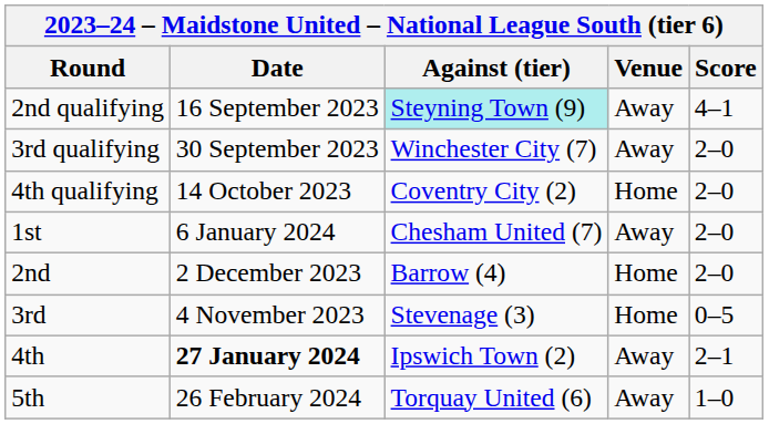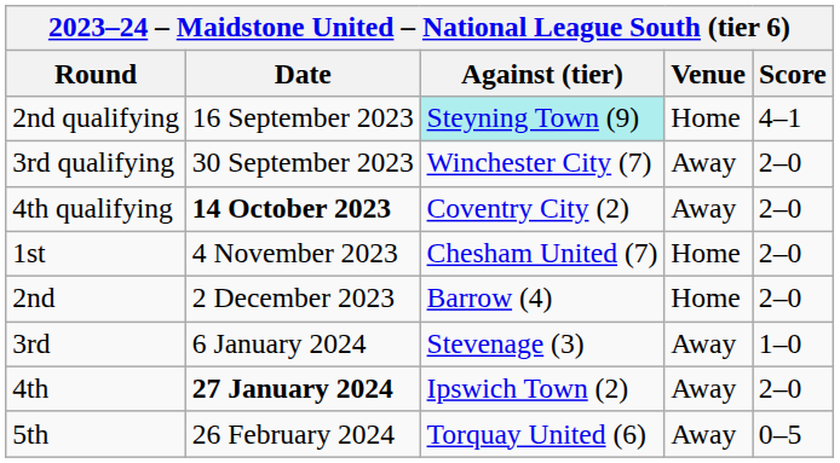 <table class="wikitable">
 <tr>
 <th colspan=6><strong><a href='#'>2023–24</a> – <a href='#'>Maidstone United</a> – <a href='#'>National League South</a> (tier 6)</strong></th>
 </tr>
 <tr>
 <th>Round</th>
 <th>Date</th>
 <th>Against (tier)</th>
 <th>Venue</th>
 <th>Score</th>
 </tr>
 <tr>
 <td>2nd qualifying</td>
 <td>16 September 2023</td>
 <td style="background: paleturquoise;"><a href='#'>Steyning Town</a> (9)</td>
-<td>Away</td>
+<td>Home</td>
 <td>4–1</td>
 </tr>
 <tr>
 <td>3rd qualifying</td>
 <td>30 September 2023</td>
 <td><a href='#'>Winchester City</a> (7)</td>
 <td>Away</td>
 <td>2–0</td>
 </tr>
 <tr>
 <td>4th qualifying</td>
-<td>14 October 2023</td>
+<td><strong>14 October 2023</strong></td>
 <td><a href='#'>Coventry City</a> (2)</td>
-<td>Home</td>
+<td>Away</td>
 <td>2–0</td>
 </tr>
 <tr>
 <td>1st</td>
-<td>6 January 2024</td>
+<td>4 November 2023</td>
 <td><a href='#'>Chesham United</a> (7)</td>
-<td>Away</td>
+<td>Home</td>
 <td>2–0</td>
 </tr>
 <tr>
 <td>2nd</td>
 <td>2 December 2023</td>
 <td><a href='#'>Barrow</a> (4)</td>
 <td>Home</td>
 <td>2–0</td>
 </tr>
 <tr>
 <td>3rd</td>
-<td>4 November 2023</td>
+<td>6 January 2024</td>
 <td><a href='#'>Stevenage</a> (3)</td>
-<td>Home</td>
-<td>0–5</td>
+<td>Away</td>
+<td>1–0</td>
 </tr>
 <tr>
 <td>4th</td>
 <td><strong>27 January 2024</strong></td>
 <td><a href='#'>Ipswich Town</a> (2)</td>
 <td>Away</td>
-<td>2–1</td>
+<td>2–0</td>
 </tr>
 <tr>
 <td>5th</td>
 <td>26 February 2024</td>
 <td><a href='#'>Torquay United</a> (6)</td>
 <td>Away</td>
-<td>1–0</td>
+<td>0–5</td>
 </tr>
 </table>
